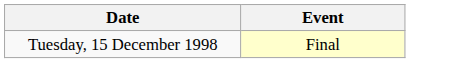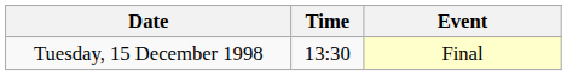 <table class = "wikitable" style="text-align:center;">
 <tr>
 <th width=220>Date</th>
+<th width=50>Time</th>
 <th width=150>Event</th>
 </tr>
 <tr>
 <td>Tuesday, 15 December 1998</td>
+<td>13:30</td>
 <td bgcolor=ffffcc>Final</td>
 </tr>
 </table>
